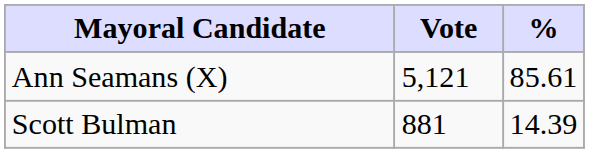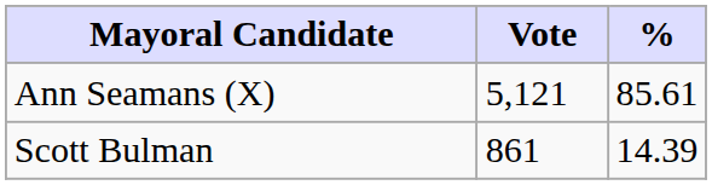 <table class="wikitable">
 <tr>
 <th style="background:#ddf; width:200px;">Mayoral Candidate</th>
 <th style="background:#ddf; width:50px;">Vote</th>
 <th style="background:#ddf; width:30px;">%</th>
 </tr>
 <tr>
 <td>Ann Seamans (X)</td>
 <td>5,121</td>
 <td>85.61</td>
 </tr>
 <tr>
 <td>Scott Bulman</td>
-<td>881</td>
+<td>861</td>
 <td>14.39</td>
 </tr>
 </table>
